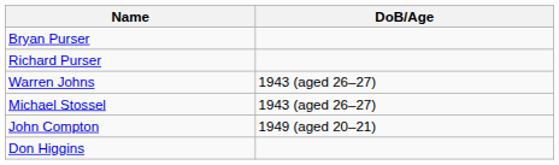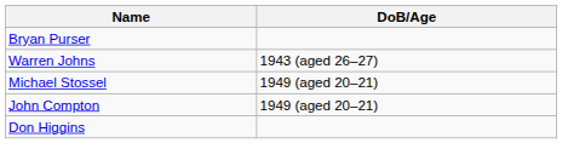 <table class="wikitable" style="width:600px; font-size:95%;">
 <tr>
 <th align="left">Name</th>
 <th align="left">DoB/Age</th>
 </tr>
 <tr>
 <td align="left"><a href='#'>Bryan Purser</a></td>
 <td align="left"></td>
 </tr>
 <tr>
-<td align="left"><a href='#'>Richard Purser</a></td>
-<td align="left"></td>
-</tr>
-<tr>
 <td align="left"><a href='#'>Warren Johns</a></td>
 <td align="left">1943 (aged 26–27)</td>
 </tr>
 <tr>
 <td align="left"><a href='#'>Michael Stossel</a></td>
-<td align="left">1943 (aged 26–27)</td>
+<td align="left">1949 (aged 20–21)</td>
 </tr>
 <tr>
 <td align="left"><a href='#'>John Compton</a></td>
 <td align="left">1949 (aged 20–21)</td>
 </tr>
 <tr>
 <td align="left"><a href='#'>Don Higgins</a></td>
 <td align="left"></td>
 </tr>
 </table>
